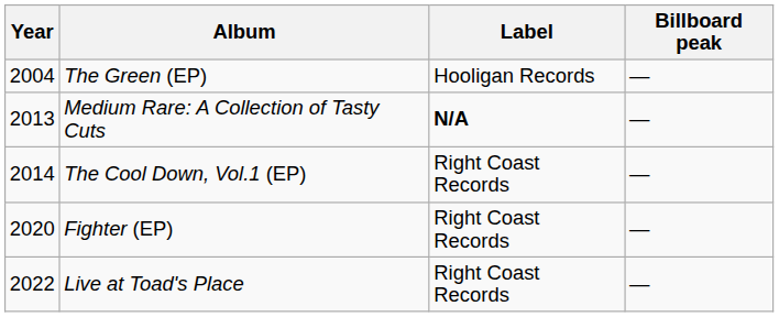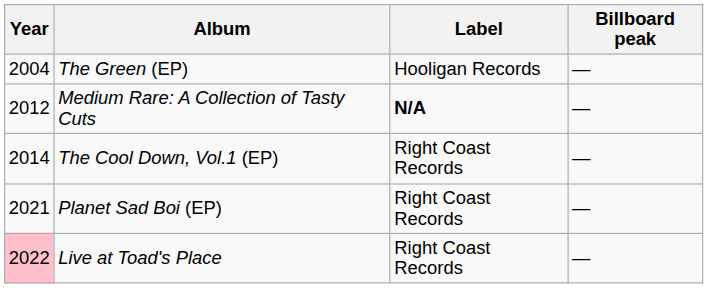 <table class="wikitable">
 <tr>
 <th>Year</th>
 <th>Album</th>
 <th>Label</th>
 <th>Billboard peak</th>
 </tr>
 <tr>
 <td>2004</td>
 <td><em>The Green</em> (EP)</td>
 <td>Hooligan Records</td>
 <td>—</td>
 </tr>
 <tr>
-<td>2013</td>
+<td>2012</td>
 <td><em>Medium Rare: A Collection of Tasty Cuts</em></td>
 <td><strong>N/A</strong></td>
 <td>—</td>
 </tr>
 <tr>
 <td>2014</td>
 <td><em>The Cool Down, Vol.1</em> (EP)</td>
 <td>Right Coast Records</td>
 <td>—</td>
 </tr>
 <tr>
-<td>2020</td>
-<td><em>Fighter</em> (EP)</td>
+<td>2021</td>
+<td><em>Planet Sad Boi</em> (EP)</td>
 <td>Right Coast Records</td>
 <td>—</td>
 </tr>
 <tr>
-<td>2022</td>
+<td style="background: pink;">2022</td>
 <td><em>Live at Toad's Place</em></td>
 <td>Right Coast Records</td>
 <td>—</td>
 </tr>
 </table>
